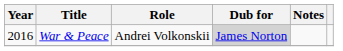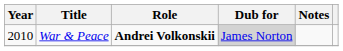 <table class="wikitable plainrowheaders">
 <tr>
 <th>Year</th>
 <th>Title</th>
 <th>Role</th>
 <th>Dub for</th>
 <th class="unsortable">Notes</th>
 <th class="unsortable"></th>
 </tr>
 <tr>
-<td>2016</td>
+<td>2010</td>
 <td><em><a href='#'>War & Peace</a></em></td>
-<td>Andrei Volkonskii</td>
+<td><strong>Andrei Volkonskii</strong></td>
 <td style="background: lightgrey;"><a href='#'>James Norton</a></td>
 <td></td>
 <td></td>
 </tr>
 <tr>
 </tr>
 </table>
